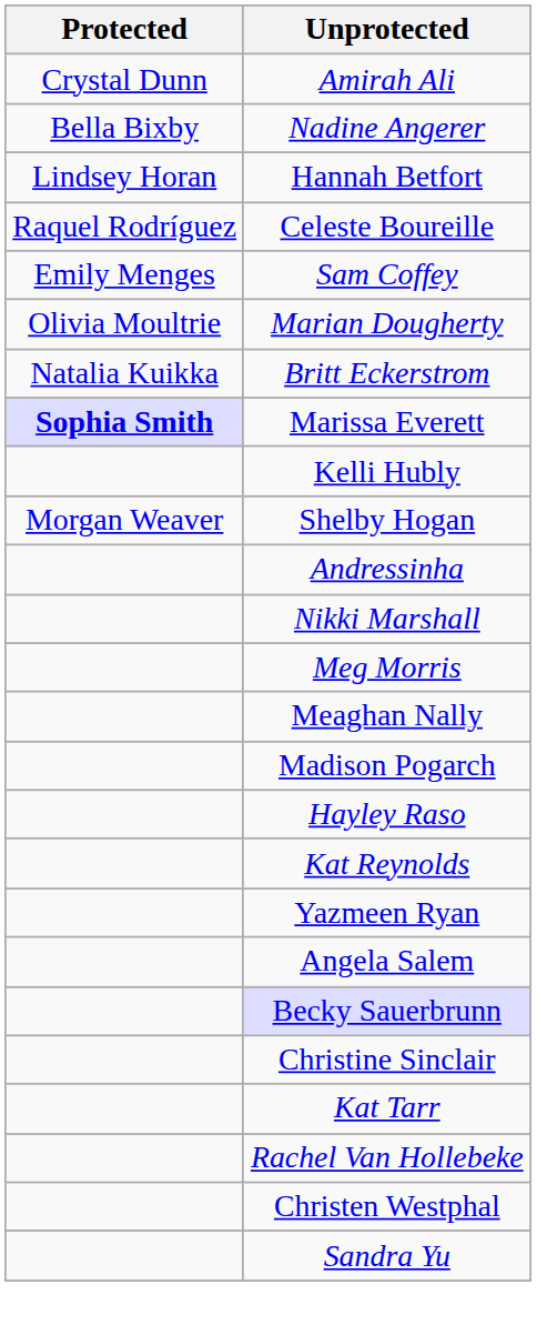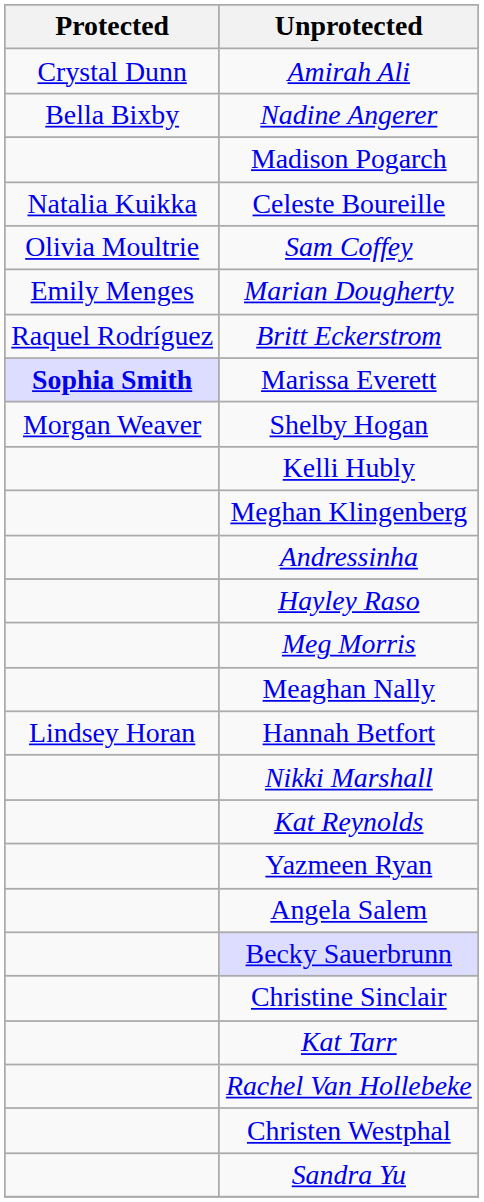 <table class="wikitable" style="text-align:center;">
 <tr>
 <th>Protected</th>
 <th>Unprotected</th>
 </tr>
 <tr>
 <td><a href='#'>Crystal Dunn</a></td>
 <td><em><a href='#'>Amirah Ali</a></em></td>
 </tr>
 <tr>
 <td><a href='#'>Bella Bixby</a></td>
 <td><em><a href='#'>Nadine Angerer</a></em></td>
 </tr>
 <tr>
-<td><a href='#'>Lindsey Horan</a></td>
-<td><a href='#'>Hannah Betfort</a></td>
+<td></td>
+<td><a href='#'>Madison Pogarch</a></td>
+</tr>
+<tr>
+<td><a href='#'>Natalia Kuikka</a></td>
+<td><a href='#'>Celeste Boureille</a></td>
+</tr>
+<tr>
+<td><a href='#'>Olivia Moultrie</a></td>
+<td><em><a href='#'>Sam Coffey</a></em></td>
+</tr>
+<tr>
+<td><a href='#'>Emily Menges</a></td>
+<td><em><a href='#'>Marian Dougherty</a></em></td>
 </tr>
 <tr>
 <td><a href='#'>Raquel Rodríguez</a></td>
-<td><a href='#'>Celeste Boureille</a></td>
-</tr>
-<tr>
-<td><a href='#'>Emily Menges</a></td>
-<td><em><a href='#'>Sam Coffey</a></em></td>
-</tr>
-<tr>
-<td><a href='#'>Olivia Moultrie</a></td>
-<td><em><a href='#'>Marian Dougherty</a></em></td>
-</tr>
-<tr>
-<td><a href='#'>Natalia Kuikka</a></td>
 <td><em><a href='#'>Britt Eckerstrom</a></em></td>
 </tr>
 <tr>
 <td style="background:#ddf;"><strong><a href='#'>Sophia Smith</a></strong></td>
 <td><a href='#'>Marissa Everett</a></td>
 </tr>
 <tr>
+<td><a href='#'>Morgan Weaver</a></td>
+<td><a href='#'>Shelby Hogan</a></td>
+</tr>
+<tr>
 <td></td>
 <td><a href='#'>Kelli Hubly</a></td>
 </tr>
 <tr>
-<td><a href='#'>Morgan Weaver</a></td>
-<td><a href='#'>Shelby Hogan</a></td>
+<td></td>
+<td><a href='#'>Meghan Klingenberg</a></td>
 </tr>
 <tr>
 <td></td>
 <td><em><a href='#'>Andressinha</a></em></td>
 </tr>
 <tr>
 <td></td>
-<td><em><a href='#'>Nikki Marshall</a></em></td>
+<td><em><a href='#'>Hayley Raso</a></em></td>
 </tr>
 <tr>
 <td></td>
 <td><em><a href='#'>Meg Morris</a></em></td>
 </tr>
 <tr>
 <td></td>
 <td><a href='#'>Meaghan Nally</a></td>
 </tr>
 <tr>
-<td></td>
-<td><a href='#'>Madison Pogarch</a></td>
+<td><a href='#'>Lindsey Horan</a></td>
+<td><a href='#'>Hannah Betfort</a></td>
 </tr>
 <tr>
 <td></td>
-<td><em><a href='#'>Hayley Raso</a></em></td>
+<td><em><a href='#'>Nikki Marshall</a></em></td>
 </tr>
 <tr>
 <td></td>
 <td><em><a href='#'>Kat Reynolds</a></em></td>
 </tr>
 <tr>
 <td></td>
 <td><a href='#'>Yazmeen Ryan</a></td>
 </tr>
 <tr>
 <td></td>
 <td><a href='#'>Angela Salem</a></td>
 </tr>
 <tr>
 <td></td>
 <td style="background:#ddf;"><a href='#'>Becky Sauerbrunn</a></td>
 </tr>
 <tr>
 <td></td>
 <td><a href='#'>Christine Sinclair</a></td>
 </tr>
 <tr>
 <td></td>
 <td><em><a href='#'>Kat Tarr</a></em></td>
 </tr>
 <tr>
 <td></td>
 <td><em><a href='#'>Rachel Van Hollebeke</a></em></td>
 </tr>
 <tr>
 <td></td>
 <td><a href='#'>Christen Westphal</a></td>
 </tr>
 <tr>
 <td></td>
 <td><em><a href='#'>Sandra Yu</a></em></td>
 </tr>
 <tr>
 </tr>
 </table>
